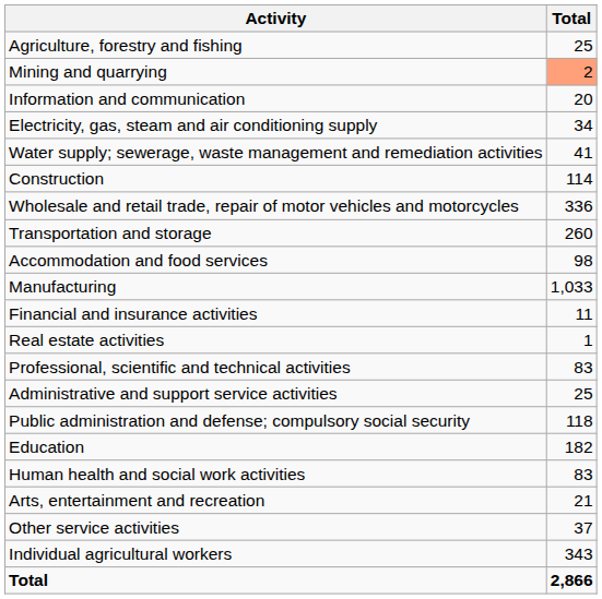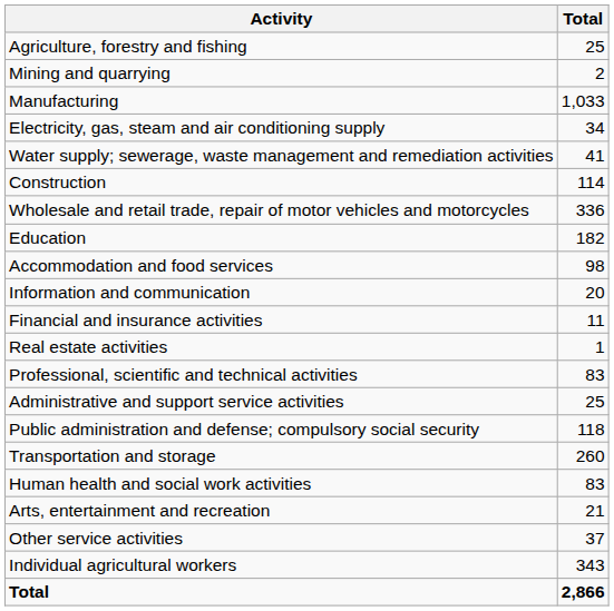 <table class="wikitable sortable" style="font-size:95%;">
 <tr>
 <th>Activity</th>
 <th>Total</th>
 </tr>
 <tr>
 <td>Agriculture, forestry and fishing</td>
 <td align="right">25</td>
 </tr>
 <tr>
 <td>Mining and quarrying</td>
-<td align="right" style="background: lightsalmon;">2</td>
+<td align="right">2</td>
 </tr>
 <tr>
-<td>Information and communication</td>
-<td align="right">20</td>
+<td>Manufacturing</td>
+<td align="right">1,033</td>
 </tr>
 <tr>
 <td>Electricity, gas, steam and air conditioning supply</td>
 <td align="right">34</td>
 </tr>
 <tr>
 <td>Water supply; sewerage, waste management and remediation activities</td>
 <td align="right">41</td>
 </tr>
 <tr>
 <td>Construction</td>
 <td align="right">114</td>
 </tr>
 <tr>
 <td>Wholesale and retail trade, repair of motor vehicles and motorcycles</td>
 <td align="right">336</td>
 </tr>
 <tr>
-<td>Transportation and storage</td>
-<td align="right">260</td>
+<td>Education</td>
+<td align="right">182</td>
 </tr>
 <tr>
 <td>Accommodation and food services</td>
 <td align="right">98</td>
 </tr>
 <tr>
-<td>Manufacturing</td>
-<td align="right">1,033</td>
+<td>Information and communication</td>
+<td align="right">20</td>
 </tr>
 <tr>
 <td>Financial and insurance activities</td>
 <td align="right">11</td>
 </tr>
 <tr>
 <td>Real estate activities</td>
 <td align="right">1</td>
 </tr>
 <tr>
 <td>Professional, scientific and technical activities</td>
 <td align="right">83</td>
 </tr>
 <tr>
 <td>Administrative and support service activities</td>
 <td align="right">25</td>
 </tr>
 <tr>
 <td>Public administration and defense; compulsory social security</td>
 <td align="right">118</td>
 </tr>
 <tr>
-<td>Education</td>
-<td align="right">182</td>
+<td>Transportation and storage</td>
+<td align="right">260</td>
 </tr>
 <tr>
 <td>Human health and social work activities</td>
 <td align="right">83</td>
 </tr>
 <tr>
 <td>Arts, entertainment and recreation</td>
 <td align="right">21</td>
 </tr>
 <tr>
 <td>Other service activities</td>
 <td align="right">37</td>
 </tr>
 <tr>
 <td>Individual agricultural workers</td>
 <td align="right">343</td>
 </tr>
 <tr class="sortbottom">
 <td><strong>Total</strong></td>
 <td align="right"><strong>2,866</strong></td>
 </tr>
 </table>
